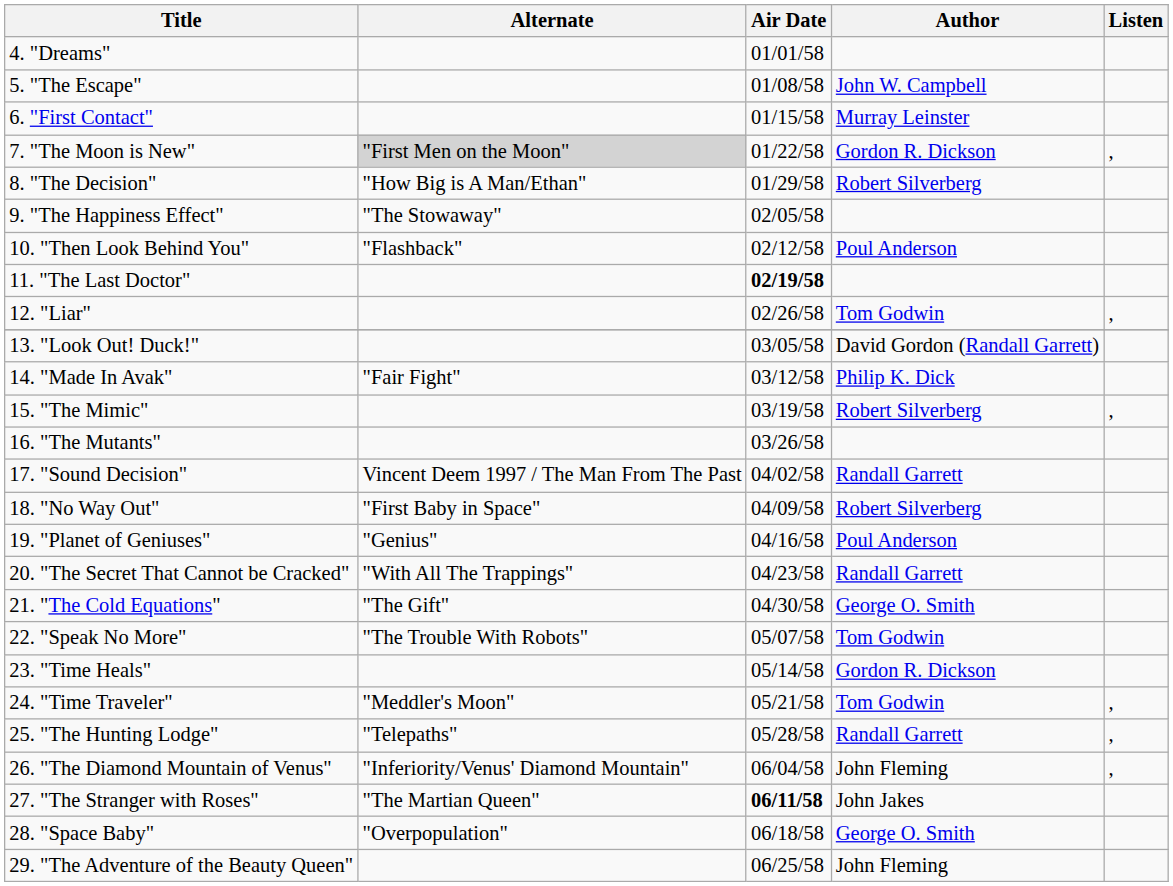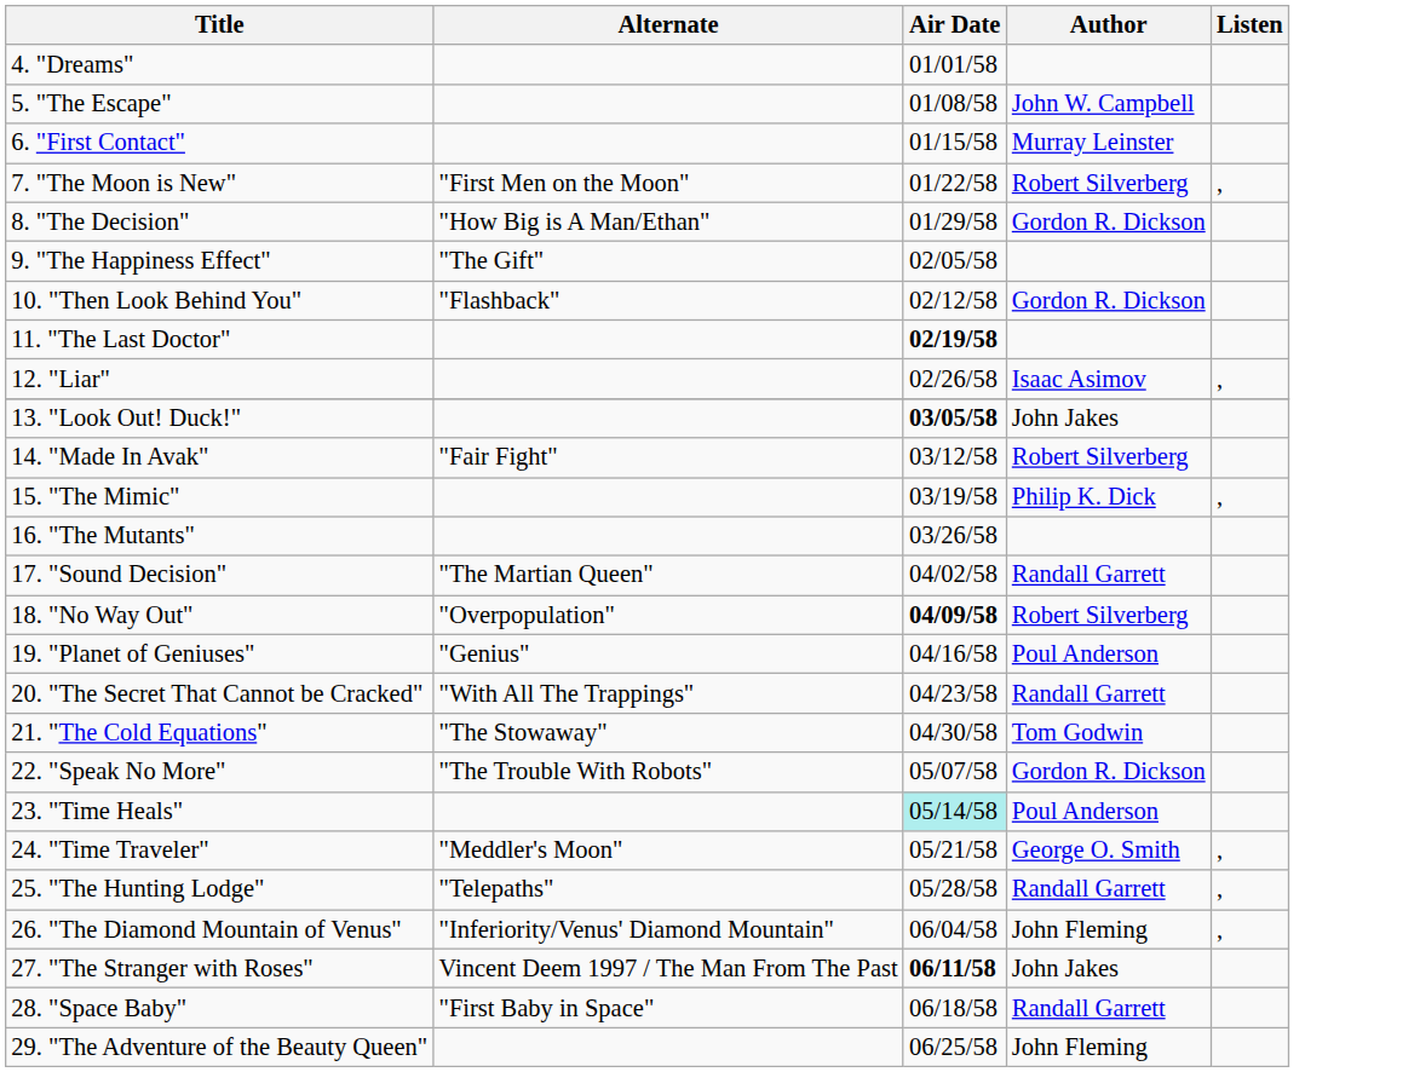 <table class="wikitable">
 <tr>
 <th>Title</th>
 <th>Alternate</th>
 <th>Air Date</th>
 <th>Author</th>
 <th>Listen</th>
 </tr>
 <tr>
 <td>4. "Dreams"</td>
 <td></td>
 <td>01/01/58</td>
 <td></td>
 <td></td>
 </tr>
 <tr>
 <td>5. "The Escape"</td>
 <td></td>
 <td>01/08/58</td>
 <td><a href='#'>John W. Campbell</a></td>
 <td></td>
 </tr>
 <tr>
 <td>6. <a href='#'>"First Contact"</a></td>
 <td></td>
 <td>01/15/58</td>
 <td><a href='#'>Murray Leinster</a></td>
 <td></td>
 </tr>
 <tr>
 <td>7. "The Moon is New"</td>
-<td style="background: lightgrey;">"First Men on the Moon"</td>
+<td>"First Men on the Moon"</td>
 <td>01/22/58</td>
-<td><a href='#'>Gordon R. Dickson</a></td>
+<td><a href='#'>Robert Silverberg</a></td>
 <td>, </td>
 </tr>
 <tr>
 <td>8. "The Decision"</td>
 <td>"How Big is A Man/Ethan"</td>
 <td>01/29/58</td>
-<td><a href='#'>Robert Silverberg</a></td>
+<td><a href='#'>Gordon R. Dickson</a></td>
 <td></td>
 </tr>
 <tr>
 <td>9. "The Happiness Effect"</td>
-<td>"The Stowaway"</td>
+<td>"The Gift"</td>
 <td>02/05/58</td>
 <td></td>
 <td></td>
 </tr>
 <tr>
 <td>10. "Then Look Behind You"</td>
 <td>"Flashback"</td>
 <td>02/12/58</td>
-<td><a href='#'>Poul Anderson</a></td>
+<td><a href='#'>Gordon R. Dickson</a></td>
 <td></td>
 </tr>
 <tr>
 <td>11. "The Last Doctor"</td>
 <td></td>
 <td><strong>02/19/58</strong></td>
 <td></td>
 <td></td>
 </tr>
 <tr>
 <td>12. "Liar"</td>
 <td></td>
 <td>02/26/58</td>
-<td><a href='#'>Tom Godwin</a></td>
+<td><a href='#'>Isaac Asimov</a></td>
 <td>, </td>
 </tr>
 <tr>
 </tr>
 <tr>
 <td>13. "Look Out! Duck!"</td>
 <td></td>
-<td>03/05/58</td>
-<td>David Gordon (<a href='#'>Randall Garrett</a>)</td>
+<td><strong>03/05/58</strong></td>
+<td>John Jakes</td>
 <td></td>
 </tr>
 <tr>
 <td>14. "Made In Avak"</td>
 <td>"Fair Fight"</td>
 <td>03/12/58</td>
-<td><a href='#'>Philip K. Dick</a></td>
+<td><a href='#'>Robert Silverberg</a></td>
 <td></td>
 </tr>
 <tr>
 <td>15. "The Mimic"</td>
 <td></td>
 <td>03/19/58</td>
-<td><a href='#'>Robert Silverberg</a></td>
+<td><a href='#'>Philip K. Dick</a></td>
 <td>, </td>
 </tr>
 <tr>
 <td>16. "The Mutants"</td>
 <td></td>
 <td>03/26/58</td>
 <td></td>
 <td></td>
 </tr>
 <tr>
 <td>17. "Sound Decision"</td>
-<td>Vincent Deem 1997 / The Man From The Past</td>
+<td>"The Martian Queen"</td>
 <td>04/02/58</td>
 <td><a href='#'>Randall Garrett</a></td>
 <td></td>
 </tr>
 <tr>
 <td>18. "No Way Out"</td>
-<td>"First Baby in Space"</td>
-<td>04/09/58</td>
+<td>"Overpopulation"</td>
+<td><strong>04/09/58</strong></td>
 <td><a href='#'>Robert Silverberg</a></td>
 <td></td>
 </tr>
 <tr>
 <td>19. "Planet of Geniuses"</td>
 <td>"Genius"</td>
 <td>04/16/58</td>
 <td><a href='#'>Poul Anderson</a></td>
 <td></td>
 </tr>
 <tr>
 <td>20. "The Secret That Cannot be Cracked"</td>
 <td>"With All The Trappings"</td>
 <td>04/23/58</td>
 <td><a href='#'>Randall Garrett</a></td>
 <td></td>
 </tr>
 <tr>
 <td>21. "<a href='#'>The Cold Equations</a>"</td>
-<td>"The Gift"</td>
+<td>"The Stowaway"</td>
 <td>04/30/58</td>
-<td><a href='#'>George O. Smith</a></td>
+<td><a href='#'>Tom Godwin</a></td>
 <td></td>
 </tr>
 <tr>
 <td>22. "Speak No More"</td>
 <td>"The Trouble With Robots"</td>
 <td>05/07/58</td>
-<td><a href='#'>Tom Godwin</a></td>
+<td><a href='#'>Gordon R. Dickson</a></td>
 <td></td>
 </tr>
 <tr>
 <td>23. "Time Heals"</td>
 <td></td>
-<td>05/14/58</td>
-<td><a href='#'>Gordon R. Dickson</a></td>
+<td style="background: paleturquoise;">05/14/58</td>
+<td><a href='#'>Poul Anderson</a></td>
 <td></td>
 </tr>
 <tr>
 <td>24. "Time Traveler"</td>
 <td>"Meddler's Moon"</td>
 <td>05/21/58</td>
-<td><a href='#'>Tom Godwin</a></td>
+<td><a href='#'>George O. Smith</a></td>
 <td>, </td>
 </tr>
 <tr>
 <td>25. "The Hunting Lodge"</td>
 <td>"Telepaths"</td>
 <td>05/28/58</td>
 <td><a href='#'>Randall Garrett</a></td>
 <td>, </td>
 </tr>
 <tr>
 <td>26. "The Diamond Mountain of Venus"</td>
 <td>"Inferiority/Venus' Diamond Mountain"</td>
 <td>06/04/58</td>
 <td>John Fleming</td>
 <td>, </td>
 </tr>
 <tr>
 <td>27. "The Stranger with Roses"</td>
-<td>"The Martian Queen"</td>
+<td>Vincent Deem 1997 / The Man From The Past</td>
 <td><strong>06/11/58</strong></td>
 <td>John Jakes</td>
 <td></td>
 </tr>
 <tr>
 <td>28. "Space Baby"</td>
-<td>"Overpopulation"</td>
+<td>"First Baby in Space"</td>
 <td>06/18/58</td>
-<td><a href='#'>George O. Smith</a></td>
+<td><a href='#'>Randall Garrett</a></td>
 <td></td>
 </tr>
 <tr>
 <td>29. "The Adventure of the Beauty Queen"</td>
 <td></td>
 <td>06/25/58</td>
 <td>John Fleming</td>
 <td></td>
 </tr>
 </table>
